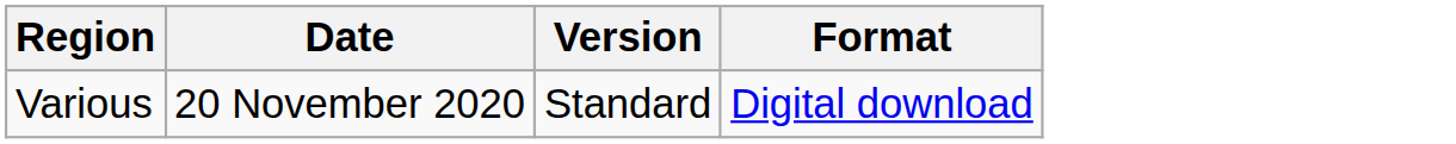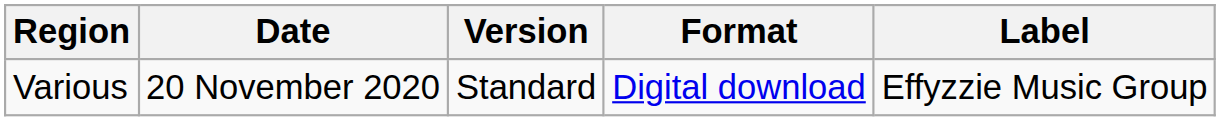 <table class="wikitable">
 <tr>
 <th>Region</th>
 <th>Date</th>
 <th>Version</th>
 <th>Format</th>
+<th>Label</th>
 </tr>
 <tr>
 <td>Various</td>
 <td>20 November 2020</td>
 <td>Standard</td>
 <td><a href='#'>Digital download</a></td>
+<td>Effyzzie Music Group</td>
 </tr>
 </table>
